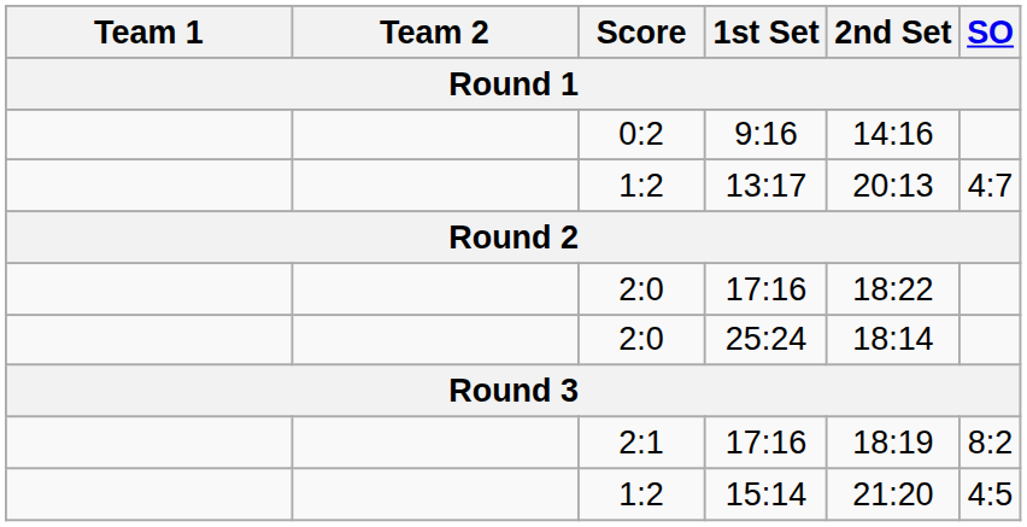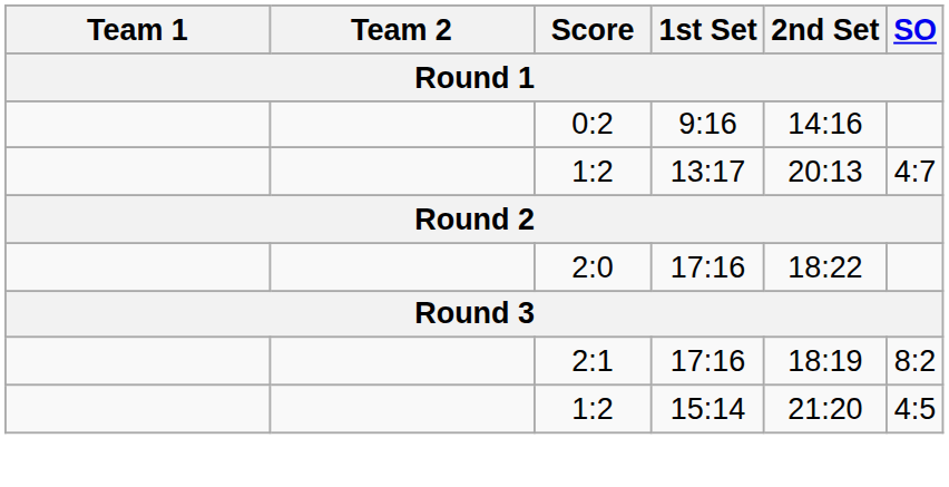 <table class="wikitable" style="text-align: center; font-size:90% ">
 <tr>
 <th align="right" width="120">Team 1</th>
 <th align="left" width="120">Team 2</th>
 <th width="50">Score</th>
 <th>1st Set</th>
 <th>2nd Set</th>
 <th><a href='#'>SO</a></th>
 </tr>
 <tr>
 <th colspan="6">Round 1</th>
 </tr>
 <tr>
 <td align="right"></td>
 <td align="left"></td>
 <td align="center">0:2</td>
 <td>9:16</td>
 <td>14:16</td>
 <td></td>
 </tr>
 <tr>
 <td align="right"></td>
 <td align="left"></td>
 <td align="center">1:2</td>
 <td>13:17</td>
 <td>20:13</td>
 <td>4:7</td>
 </tr>
 <tr>
 <th colspan="6">Round 2</th>
 </tr>
 <tr>
 <td align="right"></td>
 <td align="left"></td>
 <td align="center">2:0</td>
 <td>17:16</td>
 <td>18:22</td>
 <td></td>
 </tr>
 <tr>
-<td align="right"></td>
-<td align="left"></td>
-<td align="center">2:0</td>
-<td>25:24</td>
-<td>18:14</td>
-<td></td>
-</tr>
-<tr>
 <th colspan="6">Round 3</th>
 </tr>
 <tr>
 <td align="right"></td>
 <td align="left"></td>
 <td align="center">2:1</td>
 <td>17:16</td>
 <td>18:19</td>
 <td>8:2</td>
 </tr>
 <tr>
 <td align="right"></td>
 <td align="left"></td>
 <td align="center">1:2</td>
 <td>15:14</td>
 <td>21:20</td>
 <td>4:5</td>
 </tr>
 </table>
